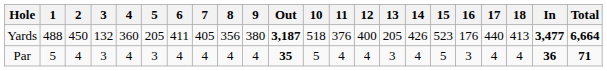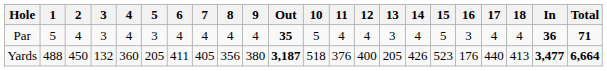 <table class="wikitable" style="text-align:center">
 <tr>
 <th align="center">Hole</th>
 <th>1</th>
 <th>2</th>
 <th>3</th>
 <th>4</th>
 <th>5</th>
 <th>6</th>
 <th>7</th>
 <th>8</th>
 <th>9</th>
 <th>Out</th>
 <th>10</th>
 <th>11</th>
 <th>12</th>
 <th>13</th>
 <th>14</th>
 <th>15</th>
 <th>16</th>
 <th>17</th>
 <th>18</th>
 <th>In</th>
 <th>Total</th>
 </tr>
 <tr>
+<td align="center">Par</td>
+<td>5</td>
+<td>4</td>
+<td>3</td>
+<td>4</td>
+<td>3</td>
+<td>4</td>
+<td>4</td>
+<td>4</td>
+<td>4</td>
+<td><strong>35</strong></td>
+<td>5</td>
+<td>4</td>
+<td>4</td>
+<td>3</td>
+<td>4</td>
+<td>5</td>
+<td>3</td>
+<td>4</td>
+<td>4</td>
+<td><strong>36</strong></td>
+<td><strong>71</strong></td>
+</tr>
+<tr>
 <td align="center">Yards</td>
 <td>488</td>
 <td>450</td>
 <td>132</td>
 <td>360</td>
 <td>205</td>
 <td>411</td>
 <td>405</td>
 <td>356</td>
 <td>380</td>
 <td><strong>3,187</strong></td>
 <td>518</td>
 <td>376</td>
 <td>400</td>
 <td>205</td>
 <td>426</td>
 <td>523</td>
 <td>176</td>
 <td>440</td>
 <td>413</td>
 <td><strong>3,477</strong></td>
 <td><strong>6,664</strong></td>
 </tr>
-<tr>
-<td align="center">Par</td>
-<td>5</td>
-<td>4</td>
-<td>3</td>
-<td>4</td>
-<td>3</td>
-<td>4</td>
-<td>4</td>
-<td>4</td>
-<td>4</td>
-<td><strong>35</strong></td>
-<td>5</td>
-<td>4</td>
-<td>4</td>
-<td>3</td>
-<td>4</td>
-<td>5</td>
-<td>3</td>
-<td>4</td>
-<td>4</td>
-<td><strong>36</strong></td>
-<td><strong>71</strong></td>
-</tr>
 </table>
